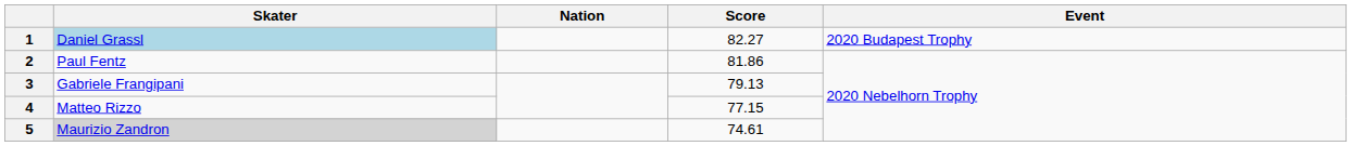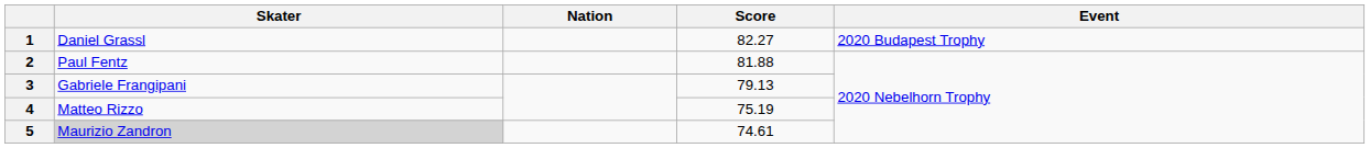 <table class="wikitable sortable" style="text-align:left; width:75%">
 <tr>
 <th scope="col"></th>
 <th scope="col">Skater</th>
 <th scope="col">Nation</th>
 <th scope="col">Score</th>
 <th scope="col">Event</th>
 </tr>
 <tr>
 <th scope="row">1</th>
-<td style="background: lightblue;"><a href='#'>Daniel Grassl</a></td>
+<td><a href='#'>Daniel Grassl</a></td>
 <td></td>
 <td style="text-align:center;">82.27</td>
 <td><a href='#'>2020 Budapest Trophy</a></td>
 </tr>
 <tr>
 <th scope="row">2</th>
 <td><a href='#'>Paul Fentz</a></td>
 <td></td>
-<td style="text-align:center;">81.86</td>
+<td style="text-align:center;">81.88</td>
 <td rowspan="4"><a href='#'>2020 Nebelhorn Trophy</a></td>
 </tr>
 <tr>
 <th scope="row">3</th>
 <td><a href='#'>Gabriele Frangipani</a></td>
 <td rowspan="2"></td>
 <td style="text-align:center;">79.13</td>
 </tr>
 <tr>
 <th scope="row">4</th>
 <td><a href='#'>Matteo Rizzo</a></td>
-<td style="text-align:center;">77.15</td>
+<td style="text-align:center;">75.19</td>
 </tr>
 <tr>
 <th scope="row">5</th>
 <td style="background: lightgrey;"><a href='#'>Maurizio Zandron</a></td>
 <td></td>
 <td style="text-align:center;">74.61</td>
 </tr>
 </table>
